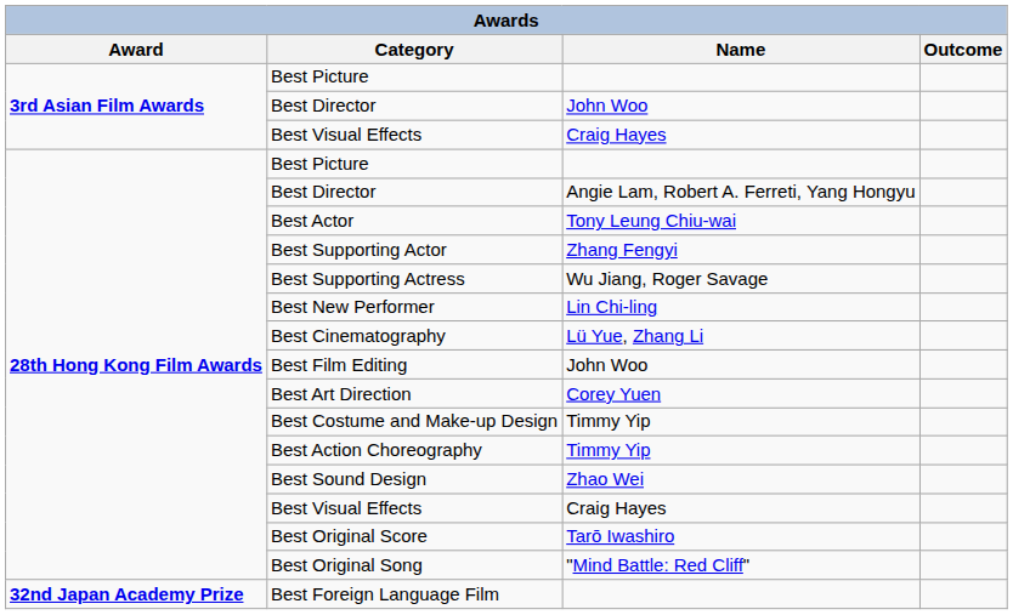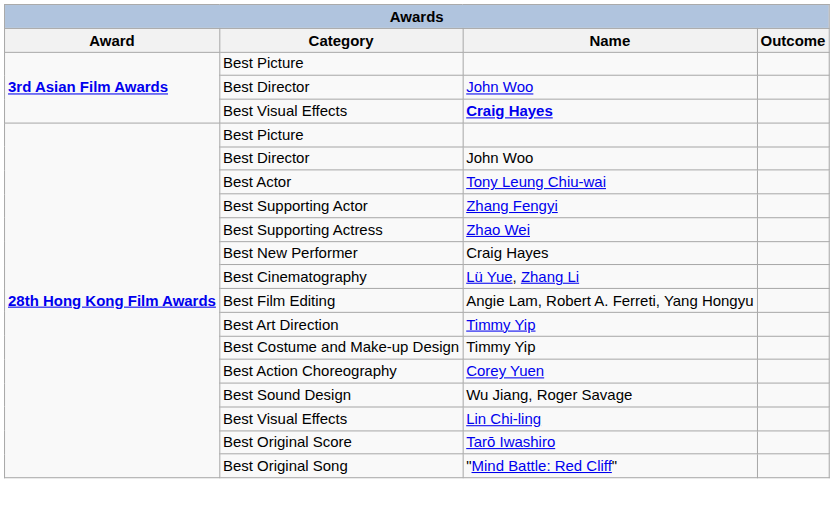 <table class="wikitable" style="font-size:90%;">
 <tr>
 <th colspan="4" style="background:LightSteelBlue;">Awards</th>
 </tr>
 <tr>
 <th>Award</th>
 <th>Category</th>
 <th>Name</th>
 <th>Outcome</th>
 </tr>
 <tr>
 <td rowspan=3><strong><a href='#'>3rd Asian Film Awards</a></strong></td>
 <td>Best Picture</td>
 <td></td>
 <td></td>
 </tr>
 <tr>
 <td>Best Director</td>
 <td><a href='#'>John Woo</a></td>
 <td></td>
 </tr>
 <tr>
 <td>Best Visual Effects</td>
-<td><a href='#'>Craig Hayes</a></td>
+<td><strong><a href='#'>Craig Hayes</a></strong></td>
 <td></td>
 </tr>
 <tr>
 <td rowspan=15><strong><a href='#'>28th Hong Kong Film Awards</a></strong></td>
 <td>Best Picture</td>
 <td></td>
 <td></td>
 </tr>
 <tr>
 <td>Best Director</td>
-<td>Angie Lam, Robert A. Ferreti, Yang Hongyu</td>
+<td>John Woo</td>
 <td></td>
 </tr>
 <tr>
 <td>Best Actor</td>
 <td><a href='#'>Tony Leung Chiu-wai</a></td>
 <td></td>
 </tr>
 <tr>
 <td>Best Supporting Actor</td>
 <td><a href='#'>Zhang Fengyi</a></td>
 <td></td>
 </tr>
 <tr>
 <td>Best Supporting Actress</td>
-<td>Wu Jiang, Roger Savage</td>
+<td><a href='#'>Zhao Wei</a></td>
 <td></td>
 </tr>
 <tr>
 <td>Best New Performer</td>
-<td><a href='#'>Lin Chi-ling</a></td>
+<td>Craig Hayes</td>
 <td></td>
 </tr>
 <tr>
 <td>Best Cinematography</td>
 <td><a href='#'>Lü Yue</a>, <a href='#'>Zhang Li</a></td>
 <td></td>
 </tr>
 <tr>
 <td>Best Film Editing</td>
-<td>John Woo</td>
+<td>Angie Lam, Robert A. Ferreti, Yang Hongyu</td>
 <td></td>
 </tr>
 <tr>
 <td>Best Art Direction</td>
-<td><a href='#'>Corey Yuen</a></td>
+<td><a href='#'>Timmy Yip</a></td>
 <td></td>
 </tr>
 <tr>
 <td>Best Costume and Make-up Design</td>
 <td>Timmy Yip</td>
 <td></td>
 </tr>
 <tr>
 <td>Best Action Choreography</td>
-<td><a href='#'>Timmy Yip</a></td>
+<td><a href='#'>Corey Yuen</a></td>
 <td></td>
 </tr>
 <tr>
 <td>Best Sound Design</td>
-<td><a href='#'>Zhao Wei</a></td>
+<td>Wu Jiang, Roger Savage</td>
 <td></td>
 </tr>
 <tr>
 <td>Best Visual Effects</td>
-<td>Craig Hayes</td>
+<td><a href='#'>Lin Chi-ling</a></td>
 <td></td>
 </tr>
 <tr>
 <td>Best Original Score</td>
 <td><a href='#'>Tarō Iwashiro</a></td>
 <td></td>
 </tr>
 <tr>
 <td>Best Original Song</td>
 <td>"<a href='#'>Mind Battle: Red Cliff</a>"</td>
 <td></td>
 </tr>
-<tr>
-<td><strong><a href='#'>32nd Japan Academy Prize</a></strong></td>
-<td>Best Foreign Language Film</td>
-<td></td>
-<td></td>
-</tr>
 </table>
